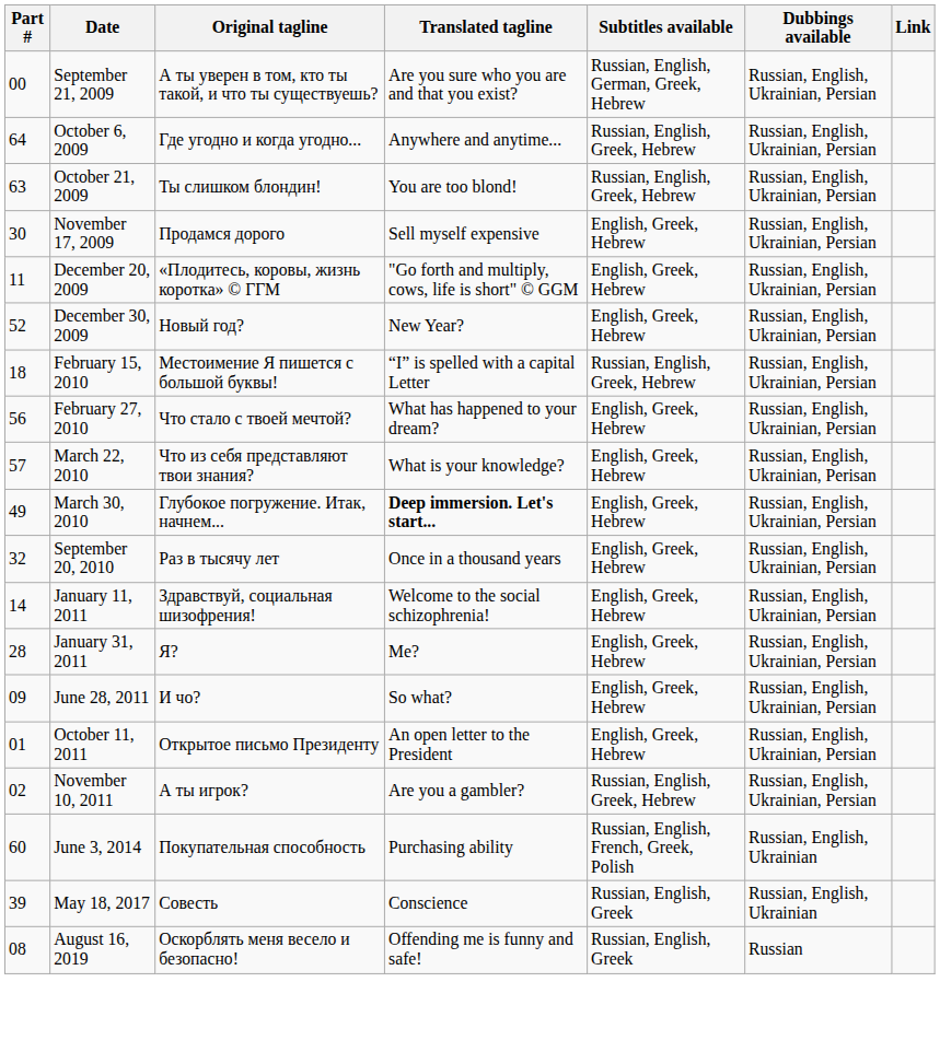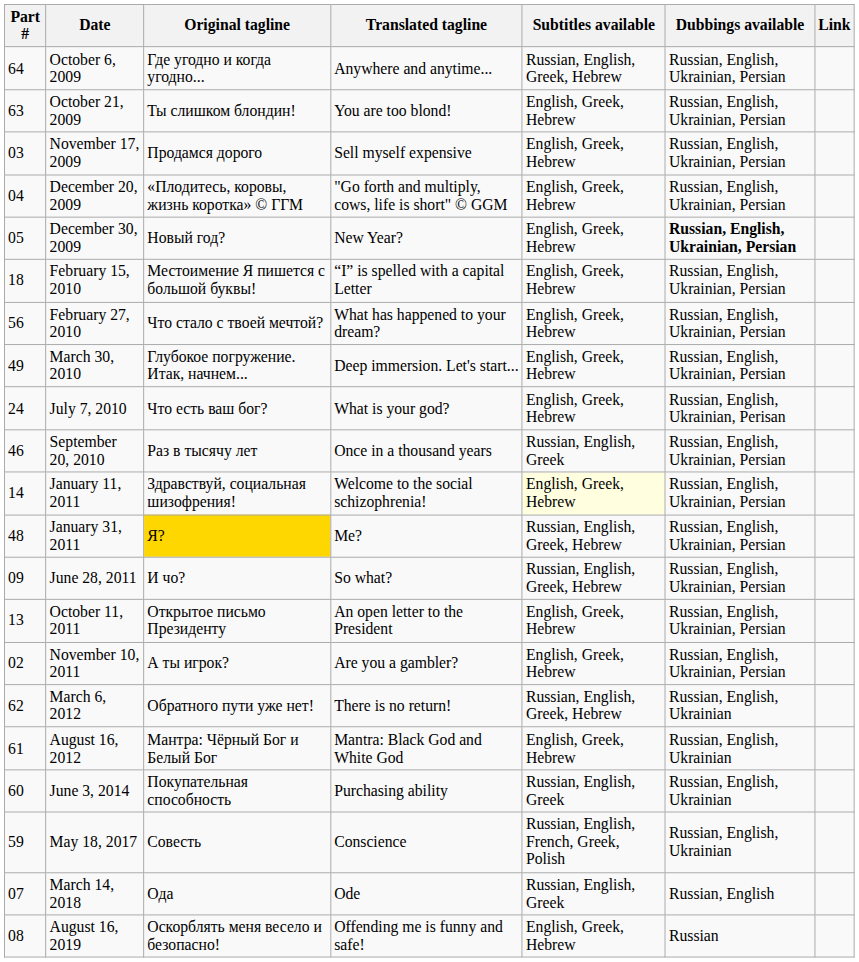 <table class = "wikitable sortable">
 <tr>
 <th>Part #</th>
 <th>Date</th>
 <th>Original tagline </th>
 <th>Translated tagline</th>
 <th>Subtitles available</th>
 <th>Dubbings available</th>
 <th>Link</th>
-</tr>
-<tr>
-<td>00</td>
-<td>September 21, 2009</td>
-<td>А ты уверен в том, кто ты такой, и что ты существуешь?</td>
-<td>Are you sure who you are and that you exist?</td>
-<td>Russian, English, German, Greek, Hebrew</td>
-<td>Russian, English, Ukrainian, Persian</td>
-<td></td>
 </tr>
 <tr>
 <td>64</td>
 <td>October 6, 2009</td>
 <td>Где угодно и когда угодно...</td>
 <td>Anywhere and anytime...</td>
 <td>Russian, English, Greek, Hebrew</td>
 <td>Russian, English, Ukrainian, Persian</td>
 <td></td>
 </tr>
 <tr>
 <td>63</td>
 <td>October 21, 2009</td>
 <td>Ты слишком блондин!</td>
 <td>You are too blond!</td>
-<td>Russian, English, Greek, Hebrew</td>
+<td>English, Greek, Hebrew</td>
 <td>Russian, English, Ukrainian, Persian</td>
 <td></td>
 </tr>
 <tr>
-<td>30</td>
+<td>03</td>
 <td>November 17, 2009</td>
 <td>Продамся дорого</td>
 <td>Sell myself expensive</td>
 <td>English, Greek, Hebrew</td>
 <td>Russian, English, Ukrainian, Persian</td>
 <td></td>
 </tr>
 <tr>
-<td>11</td>
+<td>04</td>
 <td>December 20, 2009</td>
 <td>«Плодитесь, коровы, жизнь коротка» © ГГМ</td>
 <td>"Go forth and multiply, cows, life is short" © GGM</td>
 <td>English, Greek, Hebrew</td>
 <td>Russian, English, Ukrainian, Persian</td>
 <td></td>
 </tr>
 <tr>
-<td>52</td>
+<td>05</td>
 <td>December 30, 2009</td>
 <td>Новый год?</td>
 <td>New Year?</td>
 <td>English, Greek, Hebrew</td>
-<td>Russian, English, Ukrainian, Persian</td>
+<td><strong>Russian, English, Ukrainian, Persian</strong></td>
 <td></td>
 </tr>
 <tr>
 <td>18</td>
 <td>February 15, 2010</td>
 <td>Местоимение Я пишется с большой буквы!</td>
 <td>“I” is spelled with a capital Letter</td>
-<td>Russian, English, Greek, Hebrew</td>
+<td>English, Greek, Hebrew</td>
 <td>Russian, English, Ukrainian, Persian</td>
 <td></td>
 </tr>
 <tr>
 <td>56</td>
 <td>February 27, 2010</td>
 <td>Что стало с твоей мечтой?</td>
 <td>What has happened to your dream?</td>
 <td>English, Greek, Hebrew</td>
 <td>Russian, English, Ukrainian, Persian</td>
 <td></td>
 </tr>
 <tr>
-<td>57</td>
-<td>March 22, 2010</td>
-<td>Что из себя представляют твои знания?</td>
-<td>What is your knowledge?</td>
+<td>49</td>
+<td>March 30, 2010</td>
+<td>Глубокое погружение. Итак, начнем...</td>
+<td>Deep immersion. Let's start...</td>
+<td>English, Greek, Hebrew</td>
+<td>Russian, English, Ukrainian, Persian</td>
+<td></td>
+</tr>
+<tr>
+<td>24</td>
+<td>July 7, 2010</td>
+<td>Что есть ваш бог?</td>
+<td>What is your god?</td>
 <td>English, Greek, Hebrew</td>
 <td>Russian, English, Ukrainian, Perisan</td>
 <td></td>
 </tr>
 <tr>
-<td>49</td>
-<td>March 30, 2010</td>
-<td>Глубокое погружение. Итак, начнем...</td>
-<td><strong>Deep immersion. Let's start...</strong></td>
-<td>English, Greek, Hebrew</td>
-<td>Russian, English, Ukrainian, Persian</td>
-<td></td>
-</tr>
-<tr>
-<td>32</td>
+<td>46</td>
 <td>September 20, 2010</td>
 <td>Раз в тысячу лет</td>
 <td>Once in a thousand years</td>
-<td>English, Greek, Hebrew</td>
+<td>Russian, English, Greek</td>
 <td>Russian, English, Ukrainian, Persian</td>
 <td></td>
 </tr>
 <tr>
 <td>14</td>
 <td>January 11, 2011</td>
 <td>Здравствуй, социальная шизофрения!</td>
 <td>Welcome to the social schizophrenia!</td>
-<td>English, Greek, Hebrew</td>
+<td style="background: lightyellow;">English, Greek, Hebrew</td>
 <td>Russian, English, Ukrainian, Persian</td>
 <td></td>
 </tr>
 <tr>
-<td>28</td>
+<td>48</td>
 <td>January 31, 2011</td>
-<td>Я?</td>
+<td style="background: gold;">Я?</td>
 <td>Me?</td>
-<td>English, Greek, Hebrew</td>
+<td>Russian, English, Greek, Hebrew</td>
 <td>Russian, English, Ukrainian, Persian</td>
 <td></td>
 </tr>
 <tr>
 <td>09</td>
 <td>June 28, 2011</td>
 <td>И чо?</td>
 <td>So what?</td>
-<td>English, Greek, Hebrew</td>
+<td>Russian, English, Greek, Hebrew</td>
 <td>Russian, English, Ukrainian, Persian</td>
 <td></td>
 </tr>
 <tr>
-<td>01</td>
+<td>13</td>
 <td>October 11, 2011</td>
 <td>Открытое письмо Президенту</td>
 <td>An open letter to the President</td>
 <td>English, Greek, Hebrew</td>
 <td>Russian, English, Ukrainian, Persian</td>
 <td></td>
 </tr>
 <tr>
 <td>02</td>
 <td>November 10, 2011</td>
 <td>А ты игрок?</td>
 <td>Are you a gambler?</td>
+<td>English, Greek, Hebrew</td>
+<td>Russian, English, Ukrainian, Persian</td>
+<td></td>
+</tr>
+<tr>
+<td>62</td>
+<td>March 6, 2012</td>
+<td>Обратного пути уже нет!</td>
+<td>There is no return!</td>
 <td>Russian, English, Greek, Hebrew</td>
-<td>Russian, English, Ukrainian, Persian</td>
+<td>Russian, English, Ukrainian</td>
+<td></td>
+</tr>
+<tr>
+<td>61</td>
+<td>August 16, 2012</td>
+<td>Мантра: Чёрный Бог и Белый Бог</td>
+<td>Mantra: Black God and White God</td>
+<td>English, Greek, Hebrew</td>
+<td>Russian, English, Ukrainian</td>
 <td></td>
 </tr>
 <tr>
 <td>60</td>
 <td>June 3, 2014</td>
 <td>Покупательная способность</td>
 <td>Purchasing ability</td>
+<td>Russian, English, Greek</td>
+<td>Russian, English, Ukrainian</td>
+<td></td>
+</tr>
+<tr>
+<td>59</td>
+<td>May 18, 2017</td>
+<td>Совесть</td>
+<td>Conscience</td>
 <td>Russian, English, French, Greek, Polish</td>
 <td>Russian, English, Ukrainian</td>
 <td></td>
 </tr>
 <tr>
-<td>39</td>
-<td>May 18, 2017</td>
-<td>Совесть</td>
-<td>Conscience</td>
+<td>07</td>
+<td>March 14, 2018</td>
+<td>Ода</td>
+<td>Ode</td>
 <td>Russian, English, Greek</td>
-<td>Russian, English, Ukrainian</td>
+<td>Russian, English</td>
 <td></td>
 </tr>
 <tr>
 <td>08</td>
 <td>August 16, 2019</td>
 <td>Оскорблять меня весело и безопасно!</td>
 <td>Offending me is funny and safe!</td>
-<td>Russian, English, Greek</td>
+<td>English, Greek, Hebrew</td>
 <td>Russian</td>
 <td></td>
 </tr>
 </table>
